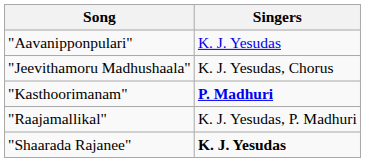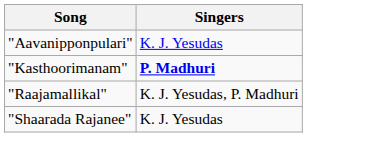 <table class="wikitable" style="font-size:95%;">
 <tr>
 <th>Song</th>
 <th>Singers</th>
 </tr>
 <tr>
 <td>"Aavanipponpulari"</td>
 <td><a href='#'>K. J. Yesudas</a></td>
-</tr>
-<tr>
-<td>"Jeevithamoru Madhushaala"</td>
-<td>K. J. Yesudas, Chorus</td>
 </tr>
 <tr>
 <td>"Kasthoorimanam"</td>
 <td><strong><a href='#'>P. Madhuri</a></strong></td>
 </tr>
 <tr>
 <td>"Raajamallikal"</td>
 <td>K. J. Yesudas, P. Madhuri</td>
 </tr>
 <tr>
 <td>"Shaarada Rajanee"</td>
-<td><strong>K. J. Yesudas</strong></td>
+<td>K. J. Yesudas</td>
 </tr>
 </table>
